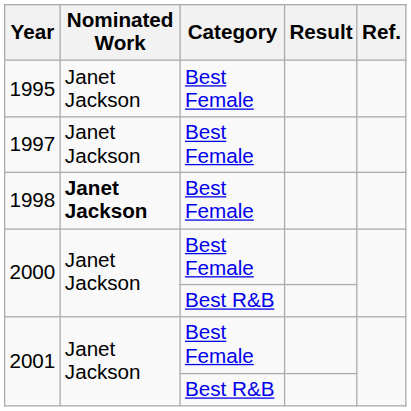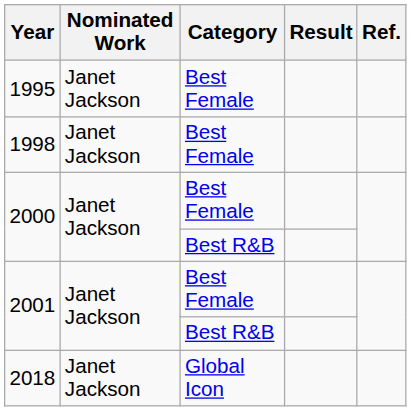 <table class="wikitable" width="50%">
 <tr>
 <th width="5%">Year</th>
 <th width="40%">Nominated Work</th>
 <th width="40%">Category</th>
 <th width="10%">Result</th>
 <th width="5%">Ref.</th>
 </tr>
 <tr>
 <td>1995</td>
 <td>Janet Jackson</td>
 <td><a href='#'>Best Female</a></td>
 <td></td>
 <td></td>
 </tr>
 <tr>
-<td>1997</td>
+<td>1998</td>
 <td>Janet Jackson</td>
-<td><a href='#'>Best Female</a></td>
-<td></td>
-<td></td>
-</tr>
-<tr>
-<td>1998</td>
-<td><strong>Janet Jackson</strong></td>
 <td><a href='#'>Best Female</a></td>
 <td></td>
 <td></td>
 </tr>
 <tr>
 <td rowspan="2">2000</td>
 <td rowspan="2">Janet Jackson</td>
 <td><a href='#'>Best Female</a></td>
 <td></td>
 <td rowspan="2"></td>
 </tr>
 <tr>
 <td><a href='#'>Best R&B</a></td>
 <td></td>
 </tr>
 <tr>
 <td rowspan="2">2001</td>
 <td rowspan="2">Janet Jackson</td>
 <td><a href='#'>Best Female</a></td>
 <td></td>
 <td rowspan="2"></td>
 </tr>
 <tr>
 <td><a href='#'>Best R&B</a></td>
 <td></td>
 </tr>
+<tr>
+<td>2018</td>
+<td>Janet Jackson</td>
+<td><a href='#'>Global Icon</a></td>
+<td></td>
+<td></td>
+</tr>
 </table>
